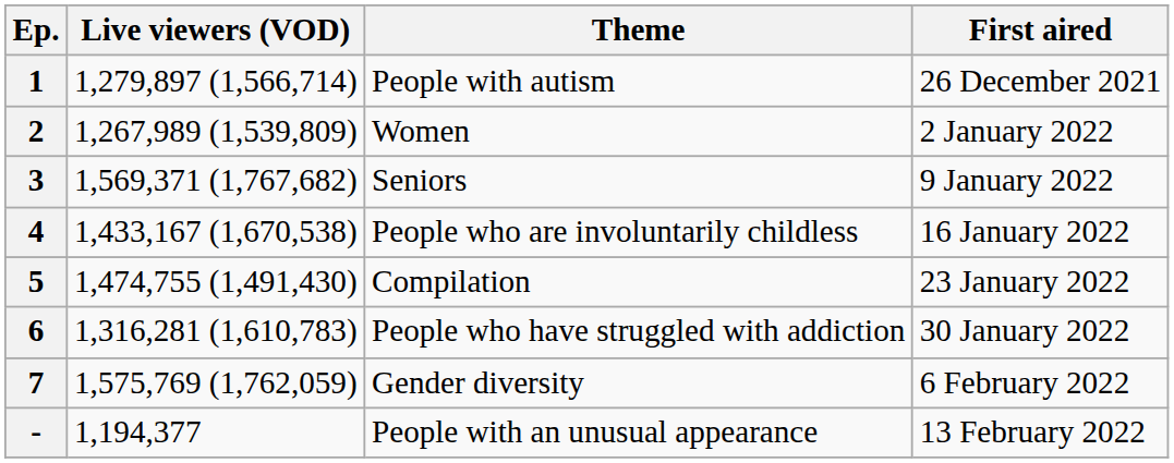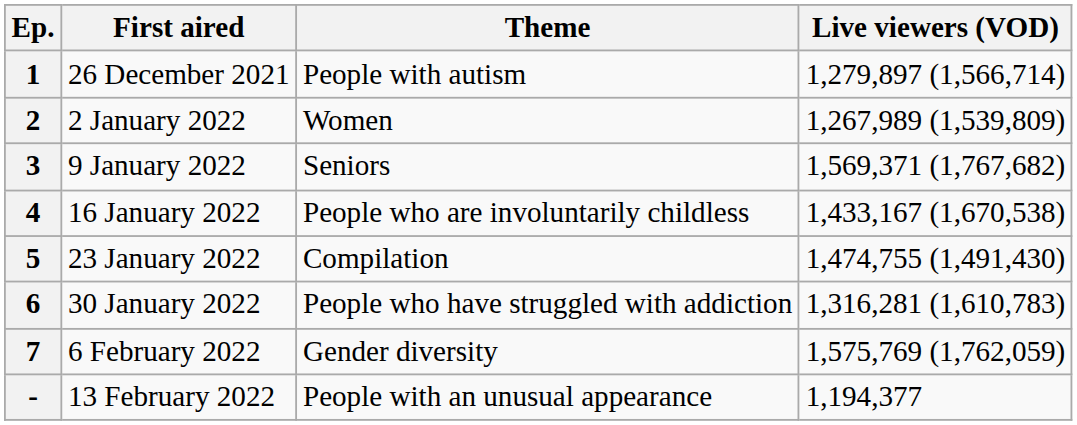 <table class="wikitable">
 <tr>
 <th>Ep.</th>
+<th>First aired</th>
+<th>Theme</th>
 <th>Live viewers (VOD)</th>
-<th>Theme</th>
-<th>First aired</th>
 </tr>
 <tr>
 <th>1</th>
+<td>26 December 2021</td>
+<td>People with autism</td>
 <td>1,279,897 (1,566,714)</td>
-<td>People with autism</td>
-<td>26 December 2021</td>
 </tr>
 <tr>
 <th>2</th>
+<td>2 January 2022</td>
+<td>Women</td>
 <td>1,267,989 (1,539,809)</td>
-<td>Women</td>
-<td>2 January 2022</td>
 </tr>
 <tr>
 <th>3</th>
+<td>9 January 2022</td>
+<td>Seniors</td>
 <td>1,569,371 (1,767,682)</td>
-<td>Seniors</td>
-<td>9 January 2022</td>
 </tr>
 <tr>
 <th>4</th>
+<td>16 January 2022</td>
+<td>People who are involuntarily childless</td>
 <td>1,433,167 (1,670,538)</td>
-<td>People who are involuntarily childless</td>
-<td>16 January 2022</td>
 </tr>
 <tr>
 <th>5</th>
+<td>23 January 2022</td>
+<td>Compilation</td>
 <td>1,474,755 (1,491,430)</td>
-<td>Compilation</td>
-<td>23 January 2022</td>
 </tr>
 <tr>
 <th>6</th>
+<td>30 January 2022</td>
+<td>People who have struggled with addiction</td>
 <td>1,316,281 (1,610,783)</td>
-<td>People who have struggled with addiction</td>
-<td>30 January 2022</td>
 </tr>
 <tr>
 <th>7</th>
+<td>6 February 2022</td>
+<td>Gender diversity</td>
 <td>1,575,769 (1,762,059)</td>
-<td>Gender diversity</td>
-<td>6 February 2022</td>
 </tr>
 <tr>
 <th>-</th>
+<td>13 February 2022</td>
+<td>People with an unusual appearance</td>
 <td>1,194,377</td>
-<td>People with an unusual appearance</td>
-<td>13 February 2022</td>
 </tr>
 </table>
